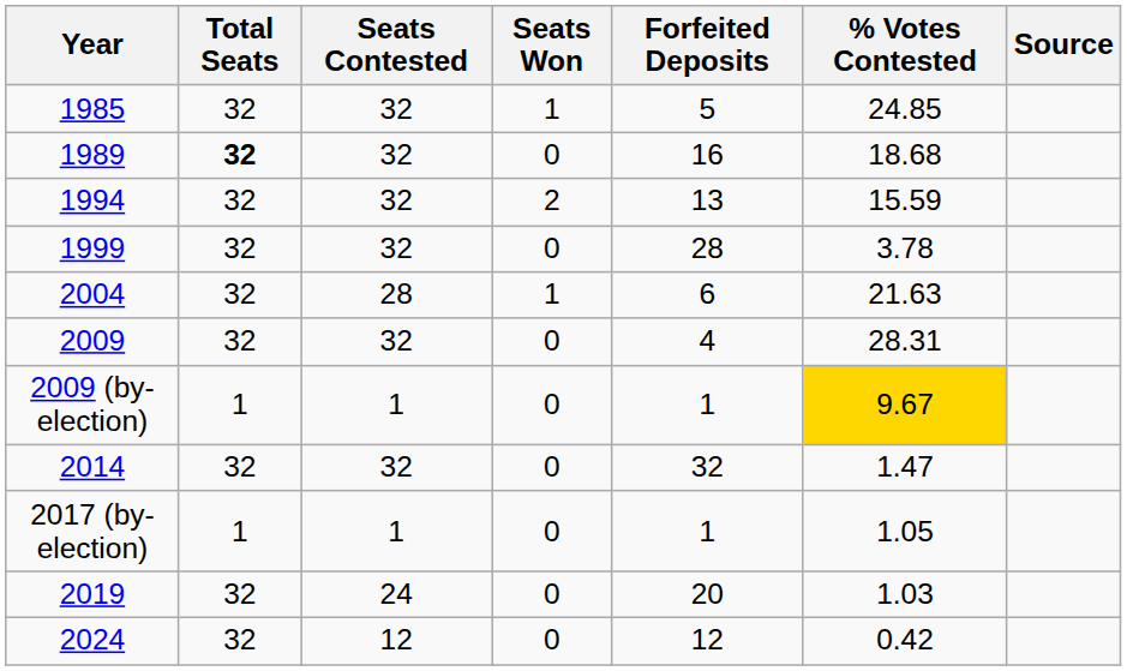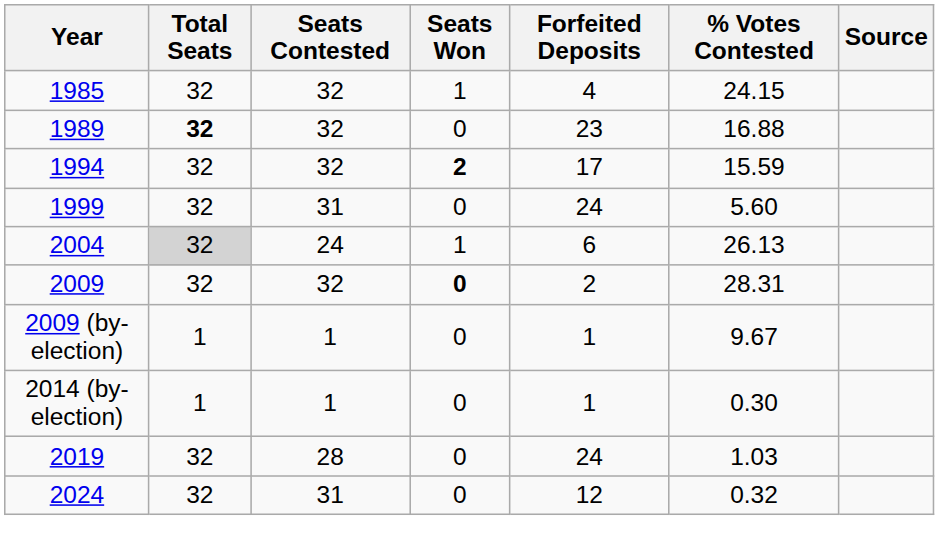 <table class="wikitable sortable" style="text-align:center;">
 <tr>
 <th>Year</th>
 <th>Total Seats</th>
 <th>Seats Contested</th>
 <th>Seats Won</th>
 <th>Forfeited Deposits</th>
 <th>% Votes Contested</th>
 <th>Source</th>
 </tr>
 <tr>
 <td><a href='#'>1985</a></td>
 <td>32</td>
 <td>32</td>
 <td>1</td>
-<td>5</td>
-<td>24.85</td>
+<td>4</td>
+<td>24.15</td>
 <td></td>
 </tr>
 <tr>
 <td><a href='#'>1989</a></td>
 <td><strong>32</strong></td>
 <td>32</td>
 <td>0</td>
-<td>16</td>
-<td>18.68</td>
+<td>23</td>
+<td>16.88</td>
 <td></td>
 </tr>
 <tr>
 <td><a href='#'>1994</a></td>
 <td>32</td>
 <td>32</td>
-<td>2</td>
-<td>13</td>
+<td><strong>2</strong></td>
+<td>17</td>
 <td>15.59</td>
 <td></td>
 </tr>
 <tr>
 <td><a href='#'>1999</a></td>
 <td>32</td>
-<td>32</td>
+<td>31</td>
 <td>0</td>
-<td>28</td>
-<td>3.78</td>
+<td>24</td>
+<td>5.60</td>
 <td></td>
 </tr>
 <tr>
 <td><a href='#'>2004</a></td>
-<td>32</td>
-<td>28</td>
+<td style="background: lightgrey;">32</td>
+<td>24</td>
 <td>1</td>
 <td>6</td>
-<td>21.63</td>
+<td>26.13</td>
 <td></td>
 </tr>
 <tr>
 <td><a href='#'>2009</a></td>
 <td>32</td>
 <td>32</td>
-<td>0</td>
-<td>4</td>
+<td><strong>0</strong></td>
+<td>2</td>
 <td>28.31</td>
 <td></td>
 </tr>
 <tr>
 <td><a href='#'>2009</a> (by-election)</td>
 <td>1</td>
 <td>1</td>
 <td>0</td>
 <td>1</td>
-<td style="background: gold;">9.67</td>
+<td>9.67</td>
 <td></td>
 </tr>
 <tr>
-<td><a href='#'>2014</a></td>
-<td>32</td>
-<td>32</td>
-<td>0</td>
-<td>32</td>
-<td>1.47</td>
-<td></td>
-</tr>
-<tr>
-<td>2017 (by-election)</td>
+<td>2014 (by-election)</td>
 <td>1</td>
 <td>1</td>
 <td>0</td>
 <td>1</td>
-<td>1.05</td>
+<td>0.30</td>
 <td></td>
 </tr>
 <tr>
 <td><a href='#'>2019</a></td>
 <td>32</td>
+<td>28</td>
+<td>0</td>
 <td>24</td>
-<td>0</td>
-<td>20</td>
 <td>1.03</td>
 <td></td>
 </tr>
 <tr>
 <td><a href='#'>2024</a></td>
 <td>32</td>
-<td>12</td>
+<td>31</td>
 <td>0</td>
 <td>12</td>
-<td>0.42</td>
+<td>0.32</td>
 <td></td>
 </tr>
 </table>
